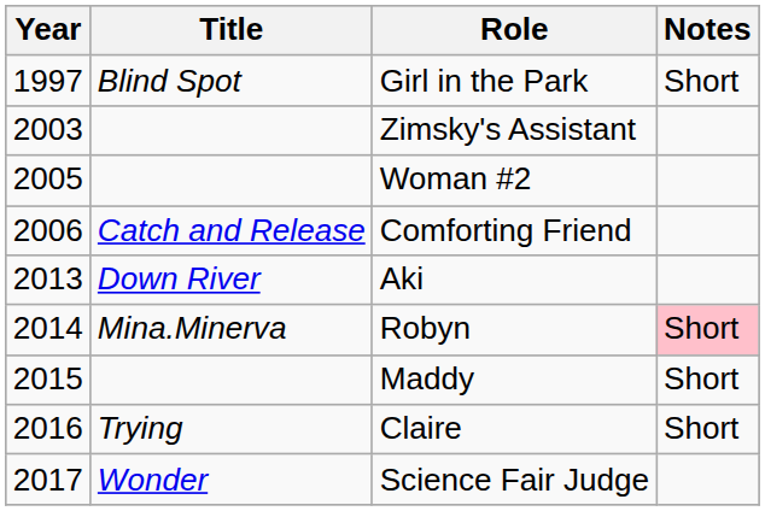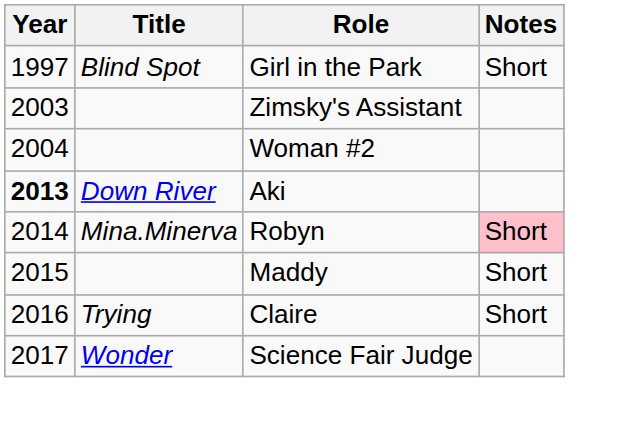 <table class="wikitable sortable">
 <tr>
 <th>Year</th>
 <th>Title</th>
 <th>Role</th>
 <th class="unsortable">Notes</th>
 </tr>
 <tr>
 <td>1997</td>
 <td><em>Blind Spot</em></td>
 <td>Girl in the Park</td>
 <td>Short</td>
 </tr>
 <tr>
 <td>2003</td>
 <td><em></em></td>
 <td>Zimsky's Assistant</td>
 <td></td>
 </tr>
 <tr>
-<td>2005</td>
+<td>2004</td>
 <td><em></em></td>
 <td>Woman #2</td>
 <td></td>
 </tr>
 <tr>
-<td>2006</td>
-<td><em><a href='#'>Catch and Release</a></em></td>
-<td>Comforting Friend</td>
-<td></td>
-</tr>
-<tr>
-<td>2013</td>
+<td><strong>2013</strong></td>
 <td><em><a href='#'>Down River</a></em></td>
 <td>Aki</td>
 <td></td>
 </tr>
 <tr>
 <td>2014</td>
 <td><em>Mina.Minerva</em></td>
 <td>Robyn</td>
 <td style="background: pink;">Short</td>
 </tr>
 <tr>
 <td>2015</td>
 <td><em></em></td>
 <td>Maddy</td>
 <td>Short</td>
 </tr>
 <tr>
 <td>2016</td>
 <td><em>Trying</em></td>
 <td>Claire</td>
 <td>Short</td>
 </tr>
 <tr>
 <td>2017</td>
 <td><em><a href='#'>Wonder</a></em></td>
 <td>Science Fair Judge</td>
 <td></td>
 </tr>
 </table>
